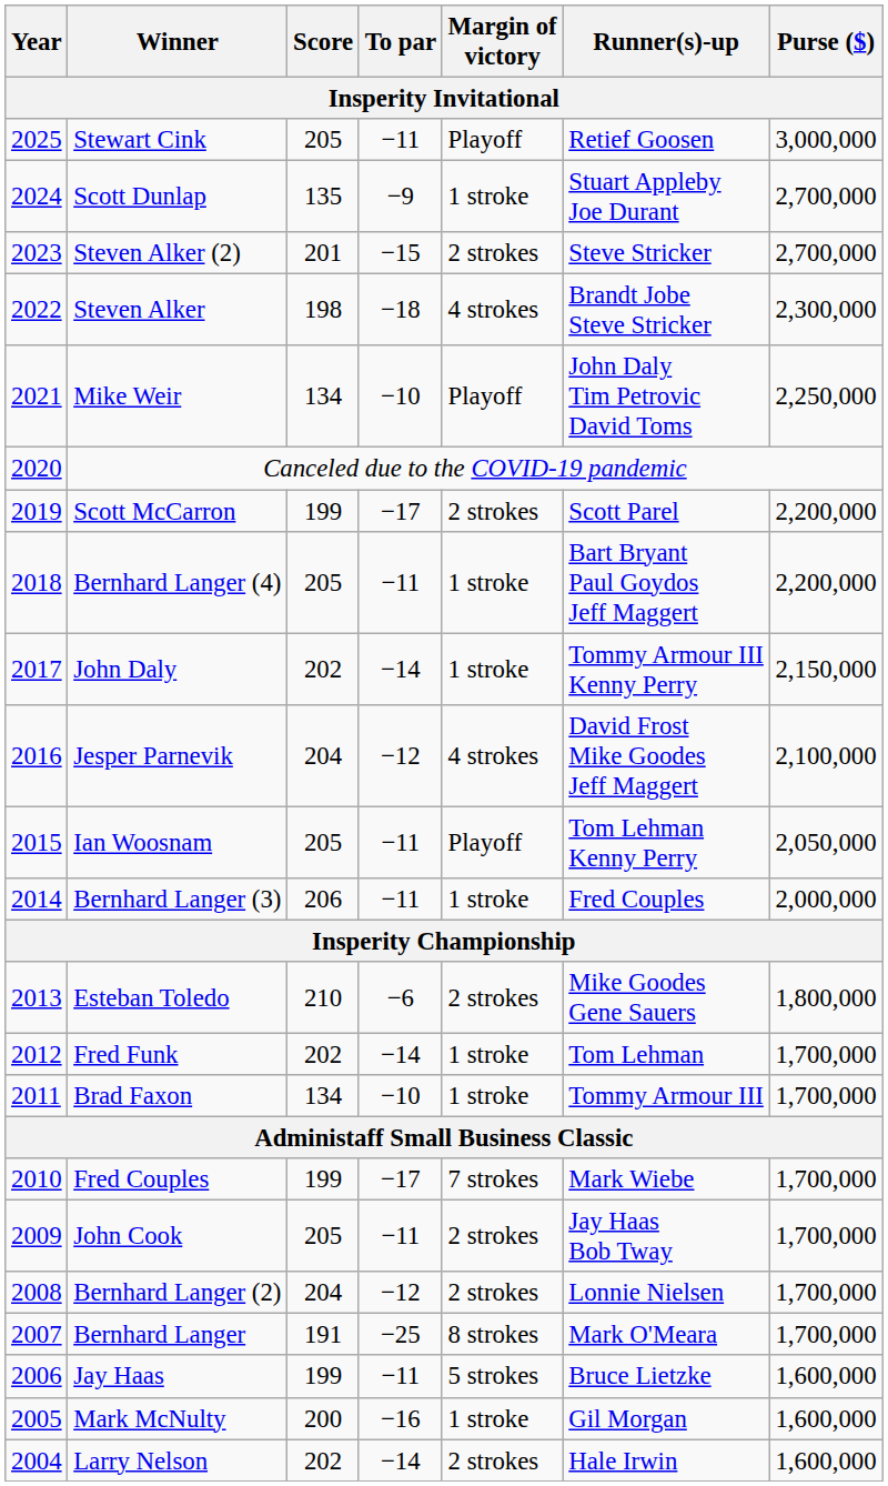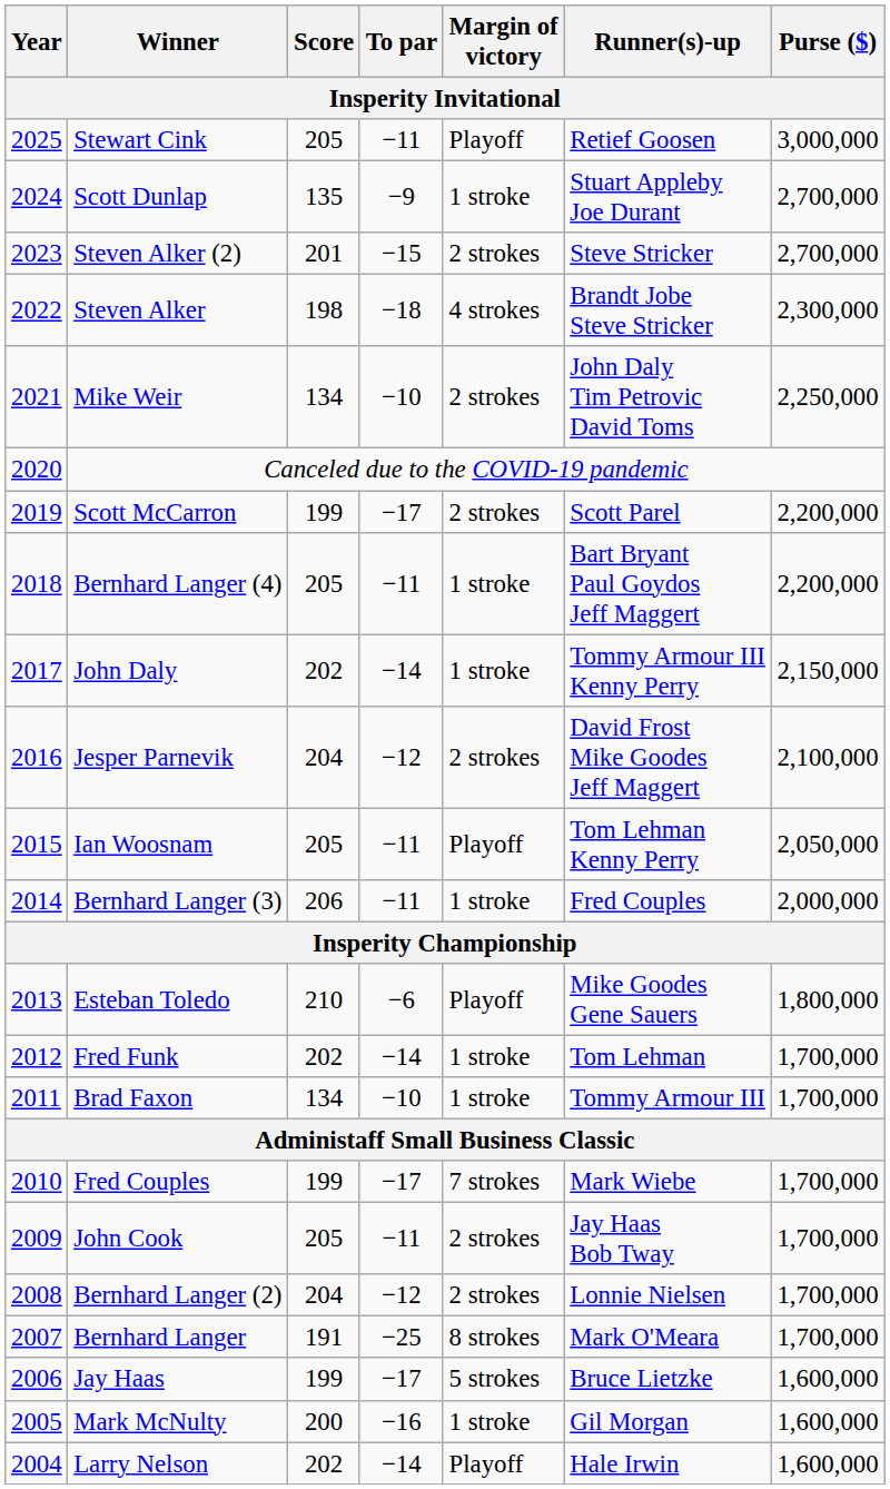 <table class="wikitable" style="font-size: 95%;">
 <tr>
 <th>Year</th>
 <th>Winner</th>
 <th>Score</th>
 <th>To par</th>
 <th>Margin of<br>victory</th>
 <th>Runner(s)-up</th>
 <th>Purse (<a href='#'>$</a>)</th>
 </tr>
 <tr>
 <th colspan=7>Insperity Invitational</th>
 </tr>
 <tr>
 <td><a href='#'>2025</a></td>
 <td> <a href='#'>Stewart Cink</a></td>
 <td align=center>205</td>
 <td align=center>−11</td>
 <td>Playoff</td>
 <td> <a href='#'>Retief Goosen</a></td>
 <td align=center>3,000,000</td>
 </tr>
 <tr>
 <td><a href='#'>2024</a></td>
 <td> <a href='#'>Scott Dunlap</a></td>
 <td align=center>135</td>
 <td align=center>−9</td>
 <td>1 stroke</td>
 <td> <a href='#'>Stuart Appleby</a><br> <a href='#'>Joe Durant</a></td>
 <td align=center>2,700,000</td>
 </tr>
 <tr>
 <td><a href='#'>2023</a></td>
 <td> <a href='#'>Steven Alker</a> (2)</td>
 <td align=center>201</td>
 <td align=center>−15</td>
 <td>2 strokes</td>
 <td> <a href='#'>Steve Stricker</a></td>
 <td align=center>2,700,000</td>
 </tr>
 <tr>
 <td><a href='#'>2022</a></td>
 <td> <a href='#'>Steven Alker</a></td>
 <td align=center>198</td>
 <td align=center>−18</td>
 <td>4 strokes</td>
 <td> <a href='#'>Brandt Jobe</a><br> <a href='#'>Steve Stricker</a></td>
 <td align=center>2,300,000</td>
 </tr>
 <tr>
 <td><a href='#'>2021</a></td>
 <td> <a href='#'>Mike Weir</a></td>
 <td align=center>134</td>
 <td align=center>−10</td>
-<td>Playoff</td>
+<td>2 strokes</td>
 <td> <a href='#'>John Daly</a><br> <a href='#'>Tim Petrovic</a><br> <a href='#'>David Toms</a></td>
 <td align=center>2,250,000</td>
 </tr>
 <tr>
 <td><a href='#'>2020</a></td>
 <td colspan=6 align=center><em>Canceled due to the <a href='#'>COVID-19 pandemic</a></em></td>
 </tr>
 <tr>
 <td><a href='#'>2019</a></td>
 <td> <a href='#'>Scott McCarron</a></td>
 <td align=center>199</td>
 <td align=center>−17</td>
 <td>2 strokes</td>
 <td> <a href='#'>Scott Parel</a></td>
 <td align=center>2,200,000</td>
 </tr>
 <tr>
 <td><a href='#'>2018</a></td>
 <td> <a href='#'>Bernhard Langer</a> (4)</td>
 <td align=center>205</td>
 <td align=center>−11</td>
 <td>1 stroke</td>
 <td> <a href='#'>Bart Bryant</a><br> <a href='#'>Paul Goydos</a><br> <a href='#'>Jeff Maggert</a></td>
 <td align=center>2,200,000</td>
 </tr>
 <tr>
 <td><a href='#'>2017</a></td>
 <td> <a href='#'>John Daly</a></td>
 <td align=center>202</td>
 <td align=center>−14</td>
 <td>1 stroke</td>
 <td> <a href='#'>Tommy Armour III</a><br> <a href='#'>Kenny Perry</a></td>
 <td align=center>2,150,000</td>
 </tr>
 <tr>
 <td><a href='#'>2016</a></td>
 <td> <a href='#'>Jesper Parnevik</a></td>
 <td align=center>204</td>
 <td align=center>−12</td>
-<td>4 strokes</td>
+<td>2 strokes</td>
 <td> <a href='#'>David Frost</a><br> <a href='#'>Mike Goodes</a><br> <a href='#'>Jeff Maggert</a></td>
 <td align=center>2,100,000</td>
 </tr>
 <tr>
 <td><a href='#'>2015</a></td>
 <td> <a href='#'>Ian Woosnam</a></td>
 <td align=center>205</td>
 <td align=center>−11</td>
 <td>Playoff</td>
 <td> <a href='#'>Tom Lehman</a><br> <a href='#'>Kenny Perry</a></td>
 <td align=center>2,050,000</td>
 </tr>
 <tr>
 <td><a href='#'>2014</a></td>
 <td> <a href='#'>Bernhard Langer</a> (3)</td>
 <td align=center>206</td>
 <td align=center>−11</td>
 <td>1 stroke</td>
 <td> <a href='#'>Fred Couples</a></td>
 <td align=center>2,000,000</td>
 </tr>
 <tr>
 <th colspan=7>Insperity Championship</th>
 </tr>
 <tr>
 <td><a href='#'>2013</a></td>
 <td> <a href='#'>Esteban Toledo</a></td>
 <td align=center>210</td>
 <td align=center>−6</td>
-<td>2 strokes</td>
+<td>Playoff</td>
 <td> <a href='#'>Mike Goodes</a><br> <a href='#'>Gene Sauers</a></td>
 <td align=center>1,800,000</td>
 </tr>
 <tr>
 <td><a href='#'>2012</a></td>
 <td> <a href='#'>Fred Funk</a></td>
 <td align=center>202</td>
 <td align=center>−14</td>
 <td>1 stroke</td>
 <td> <a href='#'>Tom Lehman</a></td>
 <td align=center>1,700,000</td>
 </tr>
 <tr>
 <td><a href='#'>2011</a></td>
 <td> <a href='#'>Brad Faxon</a></td>
 <td align=center>134</td>
 <td align=center>−10</td>
 <td>1 stroke</td>
 <td> <a href='#'>Tommy Armour III</a></td>
 <td align=center>1,700,000</td>
 </tr>
 <tr>
 <th colspan=7>Administaff Small Business Classic</th>
 </tr>
 <tr>
 <td><a href='#'>2010</a></td>
 <td> <a href='#'>Fred Couples</a></td>
 <td align=center>199</td>
 <td align=center>−17</td>
 <td>7 strokes</td>
 <td> <a href='#'>Mark Wiebe</a></td>
 <td align=center>1,700,000</td>
 </tr>
 <tr>
 <td><a href='#'>2009</a></td>
 <td> <a href='#'>John Cook</a></td>
 <td align=center>205</td>
 <td align=center>−11</td>
 <td>2 strokes</td>
 <td> <a href='#'>Jay Haas</a><br> <a href='#'>Bob Tway</a></td>
 <td align=center>1,700,000</td>
 </tr>
 <tr>
 <td><a href='#'>2008</a></td>
 <td> <a href='#'>Bernhard Langer</a> (2)</td>
 <td align=center>204</td>
 <td align=center>−12</td>
 <td>2 strokes</td>
 <td> <a href='#'>Lonnie Nielsen</a></td>
 <td align=center>1,700,000</td>
 </tr>
 <tr>
 <td><a href='#'>2007</a></td>
 <td> <a href='#'>Bernhard Langer</a></td>
 <td align=center>191</td>
 <td align=center>−25</td>
 <td>8 strokes</td>
 <td> <a href='#'>Mark O'Meara</a></td>
 <td align=center>1,700,000</td>
 </tr>
 <tr>
 <td><a href='#'>2006</a></td>
 <td> <a href='#'>Jay Haas</a></td>
 <td align=center>199</td>
-<td align=center>−11</td>
+<td align=center>−17</td>
 <td>5 strokes</td>
 <td> <a href='#'>Bruce Lietzke</a></td>
 <td align=center>1,600,000</td>
 </tr>
 <tr>
 <td><a href='#'>2005</a></td>
 <td> <a href='#'>Mark McNulty</a></td>
 <td align=center>200</td>
 <td align=center>−16</td>
 <td>1 stroke</td>
 <td> <a href='#'>Gil Morgan</a></td>
 <td align=center>1,600,000</td>
 </tr>
 <tr>
 <td><a href='#'>2004</a></td>
 <td> <a href='#'>Larry Nelson</a></td>
 <td align=center>202</td>
 <td align=center>−14</td>
-<td>2 strokes</td>
+<td>Playoff</td>
 <td> <a href='#'>Hale Irwin</a></td>
 <td align=center>1,600,000</td>
 </tr>
 </table>
